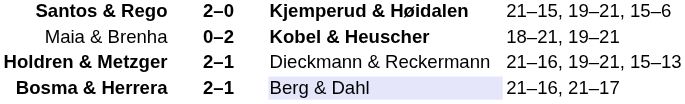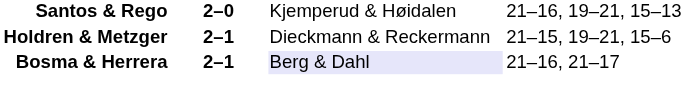 <table>
 <tr>
 <th width=200></th>
 <th width=80></th>
 <th width=200></th>
 <th width=220></th>
 </tr>
 <tr>
 <td align=right><strong>Santos & Rego</strong></td>
 <td align=center><strong>2–0</strong></td>
-<td align=left><strong>Kjemperud & Høidalen</strong></td>
-<td>21–15, 19–21, 15–6</td>
-</tr>
-<tr>
-<td align=right>Maia & Brenha</td>
-<td align=center><strong>0–2</strong></td>
-<td align=left><strong>Kobel & Heuscher</strong></td>
-<td>18–21, 19–21</td>
+<td align=left>Kjemperud & Høidalen</td>
+<td>21–16, 19–21, 15–13</td>
 </tr>
 <tr>
 <td align=right><strong>Holdren & Metzger</strong></td>
 <td align=center><strong>2–1</strong></td>
 <td align=left>Dieckmann & Reckermann</td>
-<td>21–16, 19–21, 15–13</td>
+<td>21–15, 19–21, 15–6</td>
 </tr>
 <tr>
 <td align=right><strong>Bosma & Herrera</strong></td>
 <td align=center><strong>2–1</strong></td>
 <td align=left style="background: lavender;">Berg & Dahl</td>
 <td>21–16, 21–17</td>
 </tr>
 </table>
